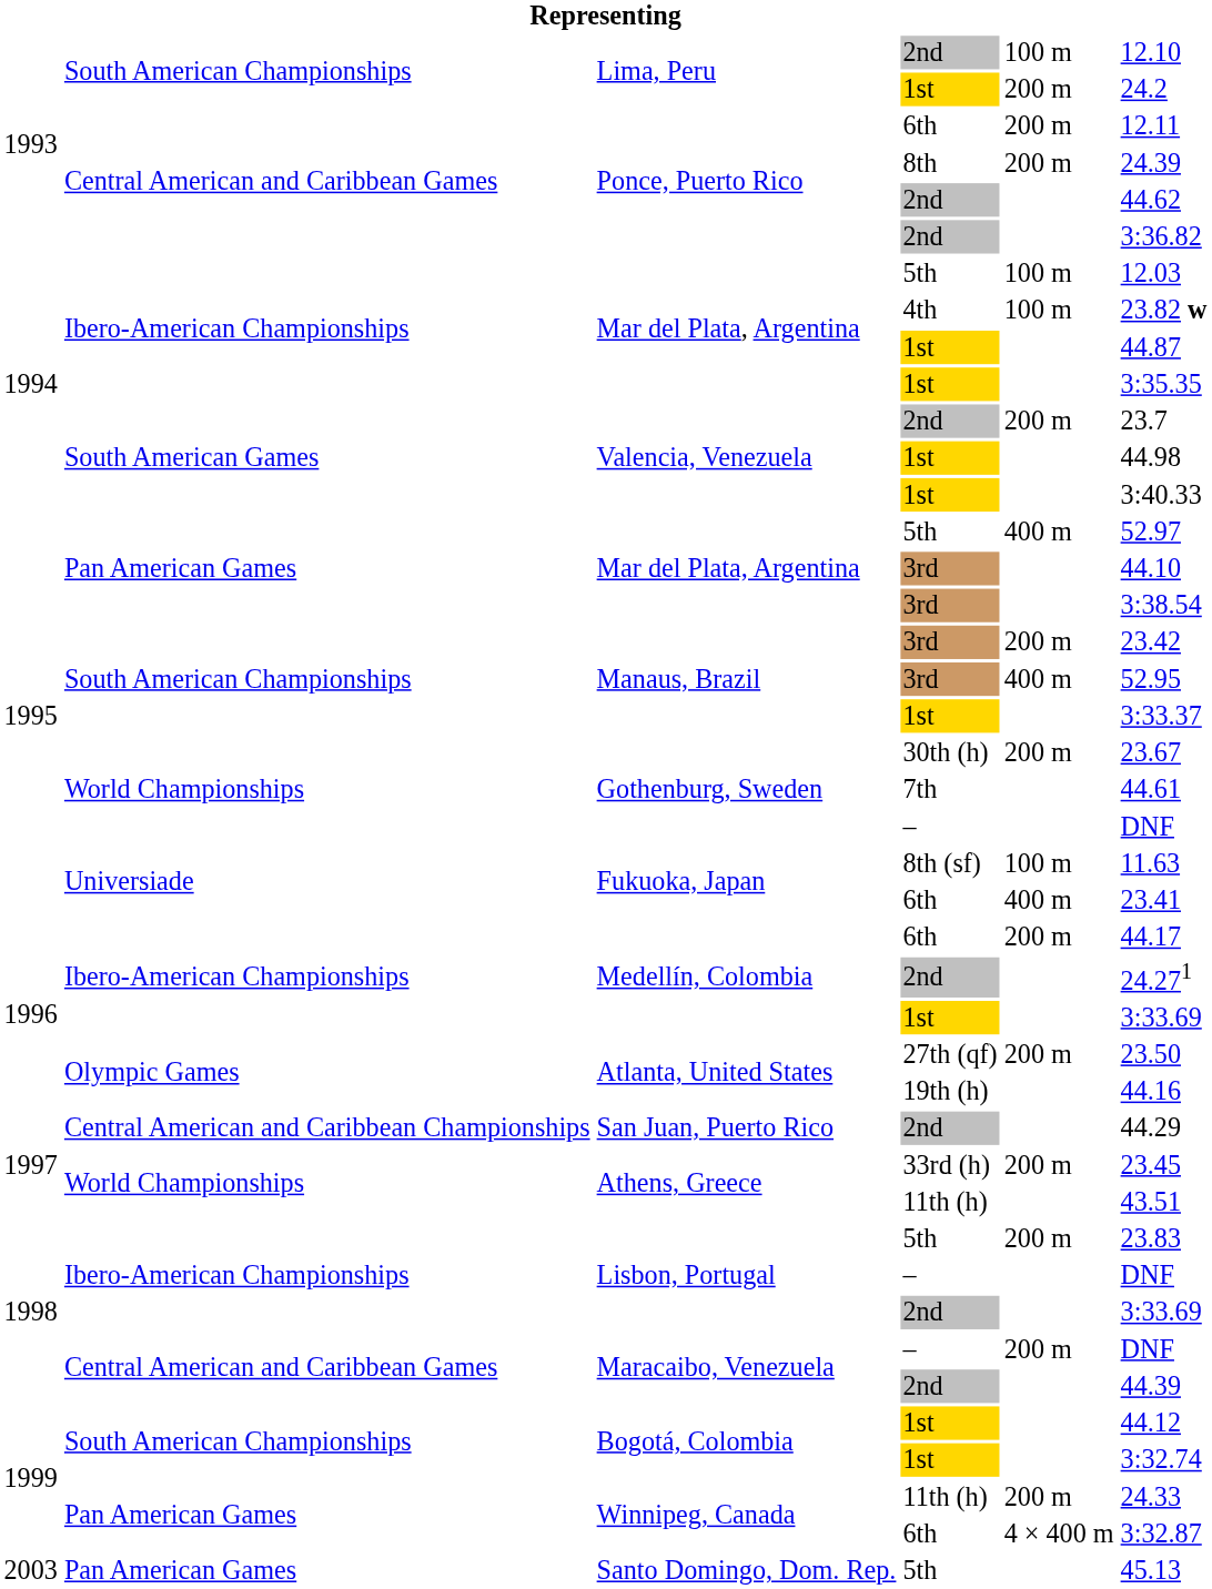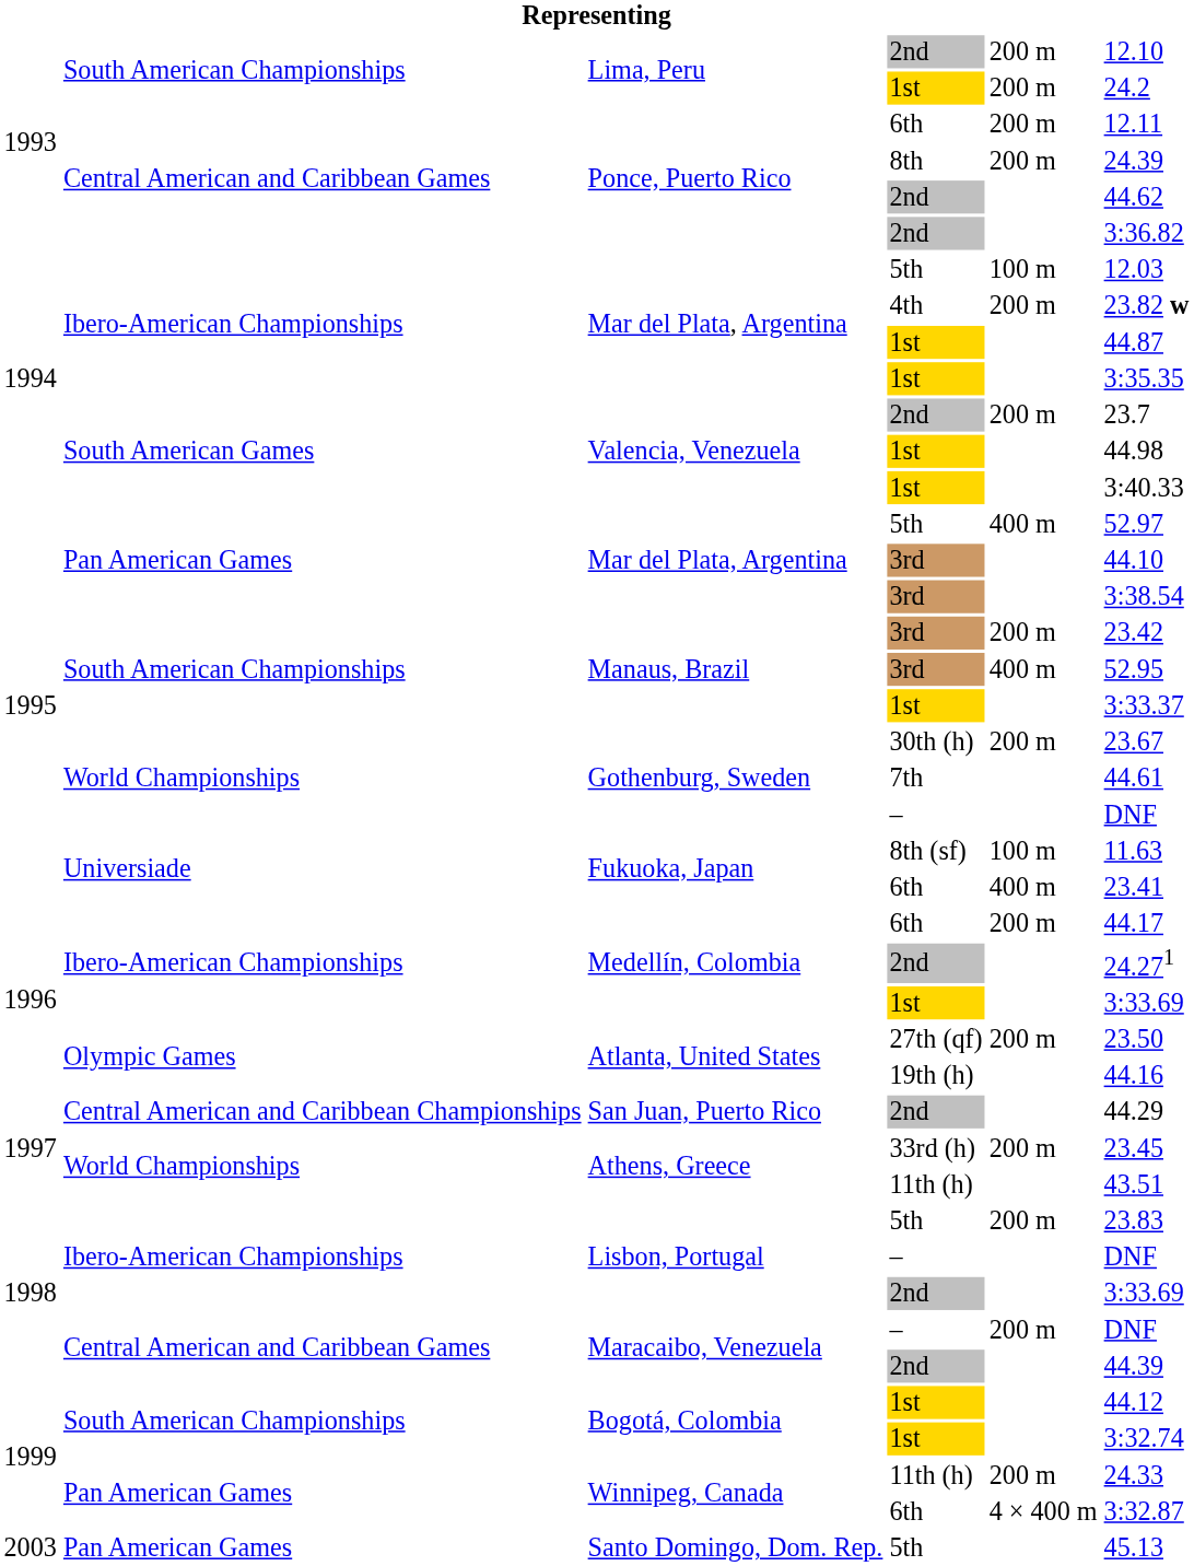 <table>
 <tr>
 <th colspan="6">Representing </th>
 </tr>
 <tr>
 <td rowspan=6>1993</td>
 <td rowspan=2><a href='#'>South American Championships</a></td>
 <td rowspan=2><a href='#'>Lima, Peru</a></td>
 <td bgcolor=silver>2nd</td>
-<td>100 m</td>
+<td>200 m</td>
 <td><a href='#'>12.10</a></td>
 </tr>
 <tr>
 <td bgcolor=gold>1st</td>
 <td>200 m</td>
 <td><a href='#'>24.2</a></td>
 </tr>
 <tr>
 <td rowspan=4><a href='#'>Central American and Caribbean Games</a></td>
 <td rowspan=4><a href='#'>Ponce, Puerto Rico</a></td>
 <td>6th</td>
 <td>200 m</td>
 <td><a href='#'>12.11</a></td>
 </tr>
 <tr>
 <td>8th</td>
 <td>200 m</td>
 <td><a href='#'>24.39</a></td>
 </tr>
 <tr>
 <td bgcolor=silver>2nd</td>
 <td></td>
 <td><a href='#'>44.62</a></td>
 </tr>
 <tr>
 <td bgcolor=silver>2nd</td>
 <td></td>
 <td><a href='#'>3:36.82</a></td>
 </tr>
 <tr>
 <td rowspan=7>1994</td>
 <td rowspan=4><a href='#'>Ibero-American Championships</a></td>
 <td rowspan=4><a href='#'>Mar del Plata</a>, <a href='#'>Argentina</a></td>
 <td>5th</td>
 <td>100 m</td>
 <td><a href='#'>12.03</a></td>
 </tr>
 <tr>
 <td>4th</td>
-<td>100 m</td>
+<td>200 m</td>
 <td><a href='#'>23.82</a> <strong>w</strong></td>
 </tr>
 <tr>
 <td bgcolor=gold>1st</td>
 <td></td>
 <td><a href='#'>44.87</a></td>
 </tr>
 <tr>
 <td bgcolor=gold>1st</td>
 <td></td>
 <td><a href='#'>3:35.35</a></td>
 </tr>
 <tr>
 <td rowspan=3><a href='#'>South American Games</a></td>
 <td rowspan=3><a href='#'>Valencia, Venezuela</a></td>
 <td bgcolor=silver>2nd</td>
 <td>200 m</td>
 <td>23.7</td>
 </tr>
 <tr>
 <td bgcolor=gold>1st</td>
 <td></td>
 <td>44.98</td>
 </tr>
 <tr>
 <td bgcolor=gold>1st</td>
 <td></td>
 <td>3:40.33</td>
 </tr>
 <tr>
 <td rowspan=11>1995</td>
 <td rowspan=3><a href='#'>Pan American Games</a></td>
 <td rowspan=3><a href='#'>Mar del Plata, Argentina</a></td>
 <td>5th</td>
 <td>400 m</td>
 <td><a href='#'>52.97</a></td>
 </tr>
 <tr>
 <td bgcolor=cc9966>3rd</td>
 <td></td>
 <td><a href='#'>44.10</a></td>
 </tr>
 <tr>
 <td bgcolor=cc9966>3rd</td>
 <td></td>
 <td><a href='#'>3:38.54</a></td>
 </tr>
 <tr>
 <td rowspan=3><a href='#'>South American Championships</a></td>
 <td rowspan=3><a href='#'>Manaus, Brazil</a></td>
 <td bgcolor=cc9966>3rd</td>
 <td>200 m</td>
 <td><a href='#'>23.42</a></td>
 </tr>
 <tr>
 <td bgcolor=cc9966>3rd</td>
 <td>400 m</td>
 <td><a href='#'>52.95</a></td>
 </tr>
 <tr>
 <td bgcolor=gold>1st</td>
 <td></td>
 <td><a href='#'>3:33.37</a></td>
 </tr>
 <tr>
 <td rowspan=3><a href='#'>World Championships</a></td>
 <td rowspan=3><a href='#'>Gothenburg, Sweden</a></td>
 <td>30th (h)</td>
 <td>200 m</td>
 <td><a href='#'>23.67</a></td>
 </tr>
 <tr>
 <td>7th</td>
 <td></td>
 <td><a href='#'>44.61</a></td>
 </tr>
 <tr>
 <td>–</td>
 <td></td>
 <td><a href='#'>DNF</a></td>
 </tr>
 <tr>
 <td rowspan=2><a href='#'>Universiade</a></td>
 <td rowspan=2><a href='#'>Fukuoka, Japan</a></td>
 <td>8th (sf)</td>
 <td>100 m</td>
 <td><a href='#'>11.63</a></td>
 </tr>
 <tr>
 <td>6th</td>
 <td>400 m</td>
 <td><a href='#'>23.41</a></td>
 </tr>
 <tr>
 <td rowspan=5>1996</td>
 <td rowspan=3><a href='#'>Ibero-American Championships</a></td>
 <td rowspan=3><a href='#'>Medellín, Colombia</a></td>
 <td>6th</td>
 <td>200 m</td>
 <td><a href='#'>44.17</a></td>
 </tr>
 <tr>
 <td bgcolor=silver>2nd</td>
 <td></td>
 <td><a href='#'>24.27</a><sup>1</sup></td>
 </tr>
 <tr>
 <td bgcolor=gold>1st</td>
 <td></td>
 <td><a href='#'>3:33.69</a></td>
 </tr>
 <tr>
 <td rowspan=2><a href='#'>Olympic Games</a></td>
 <td rowspan=2><a href='#'>Atlanta, United States</a></td>
 <td>27th (qf)</td>
 <td>200 m</td>
 <td><a href='#'>23.50</a></td>
 </tr>
 <tr>
 <td>19th (h)</td>
 <td></td>
 <td><a href='#'>44.16</a></td>
 </tr>
 <tr>
 <td rowspan=3>1997</td>
 <td><a href='#'>Central American and Caribbean Championships</a></td>
 <td><a href='#'>San Juan, Puerto Rico</a></td>
 <td bgcolor=silver>2nd</td>
 <td></td>
 <td>44.29</td>
 </tr>
 <tr>
 <td rowspan=2><a href='#'>World Championships</a></td>
 <td rowspan=2><a href='#'>Athens, Greece</a></td>
 <td>33rd (h)</td>
 <td>200 m</td>
 <td><a href='#'>23.45</a></td>
 </tr>
 <tr>
 <td>11th (h)</td>
 <td></td>
 <td><a href='#'>43.51</a></td>
 </tr>
 <tr>
 <td rowspan=5>1998</td>
 <td rowspan=3><a href='#'>Ibero-American Championships</a></td>
 <td rowspan=3><a href='#'>Lisbon, Portugal</a></td>
 <td>5th</td>
 <td>200 m</td>
 <td><a href='#'>23.83</a></td>
 </tr>
 <tr>
 <td>–</td>
 <td></td>
 <td><a href='#'>DNF</a></td>
 </tr>
 <tr>
 <td bgcolor=silver>2nd</td>
 <td></td>
 <td><a href='#'>3:33.69</a></td>
 </tr>
 <tr>
 <td rowspan=2><a href='#'>Central American and Caribbean Games</a></td>
 <td rowspan=2><a href='#'>Maracaibo, Venezuela</a></td>
 <td>–</td>
 <td>200 m</td>
 <td><a href='#'>DNF</a></td>
 </tr>
 <tr>
 <td bgcolor=silver>2nd</td>
 <td></td>
 <td><a href='#'>44.39</a></td>
 </tr>
 <tr>
 <td rowspan=4>1999</td>
 <td rowspan=2><a href='#'>South American Championships</a></td>
 <td rowspan=2><a href='#'>Bogotá, Colombia</a></td>
 <td bgcolor=gold>1st</td>
 <td></td>
 <td><a href='#'>44.12</a></td>
 </tr>
 <tr>
 <td bgcolor=gold>1st</td>
 <td></td>
 <td><a href='#'>3:32.74</a></td>
 </tr>
 <tr>
 <td rowspan=2><a href='#'>Pan American Games</a></td>
 <td rowspan=2><a href='#'>Winnipeg, Canada</a></td>
 <td>11th (h)</td>
 <td>200 m</td>
 <td><a href='#'>24.33</a></td>
 </tr>
 <tr>
 <td>6th</td>
 <td>4 × 400 m</td>
 <td><a href='#'>3:32.87</a></td>
 </tr>
 <tr>
 <td>2003</td>
 <td><a href='#'>Pan American Games</a></td>
 <td><a href='#'>Santo Domingo, Dom. Rep.</a></td>
 <td>5th</td>
 <td></td>
 <td><a href='#'>45.13</a></td>
 </tr>
 </table>
